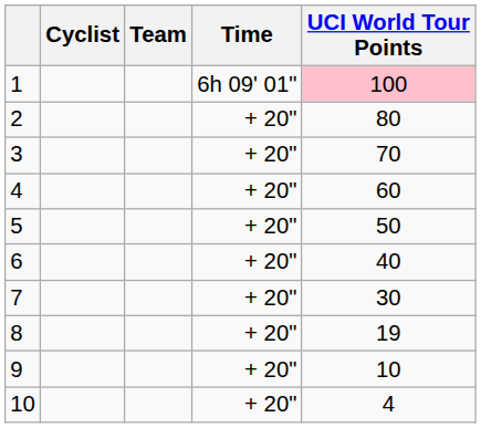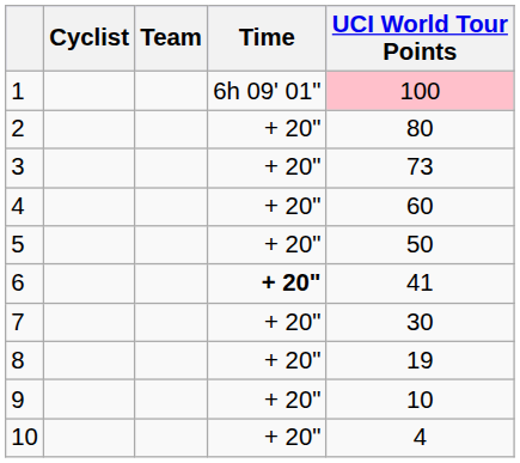 <table class="wikitable">
 <tr style="background:#ccccff;">
 <th></th>
 <th>Cyclist</th>
 <th>Team</th>
 <th>Time</th>
 <th><a href='#'>UCI World Tour</a><br>Points</th>
 </tr>
 <tr>
 <td>1</td>
 <td></td>
 <td></td>
 <td align="right">6h 09' 01"</td>
 <td align="center" style="background: pink;">100</td>
 </tr>
 <tr>
 <td>2</td>
 <td></td>
 <td></td>
 <td align="right">+ 20"</td>
 <td align="center">80</td>
 </tr>
 <tr>
 <td>3</td>
 <td></td>
 <td></td>
 <td align="right">+ 20"</td>
-<td align="center">70</td>
+<td align="center">73</td>
 </tr>
 <tr>
 <td>4</td>
 <td></td>
 <td></td>
 <td align="right">+ 20"</td>
 <td align="center">60</td>
 </tr>
 <tr>
 <td>5</td>
 <td></td>
 <td></td>
 <td align="right">+ 20"</td>
 <td align="center">50</td>
 </tr>
 <tr>
 <td>6</td>
 <td></td>
 <td></td>
-<td align="right">+ 20"</td>
-<td align="center">40</td>
+<td align="right"><strong>+ 20"</strong></td>
+<td align="center">41</td>
 </tr>
 <tr>
 <td>7</td>
 <td></td>
 <td></td>
 <td align="right">+ 20"</td>
 <td align="center">30</td>
 </tr>
 <tr>
 <td>8</td>
 <td></td>
 <td></td>
 <td align="right">+ 20"</td>
 <td align="center">19</td>
 </tr>
 <tr>
 <td>9</td>
 <td></td>
 <td></td>
 <td align="right">+ 20"</td>
 <td align="center">10</td>
 </tr>
 <tr>
 <td>10</td>
 <td></td>
 <td></td>
 <td align="right">+ 20"</td>
 <td align="center">4</td>
 </tr>
 </table>
